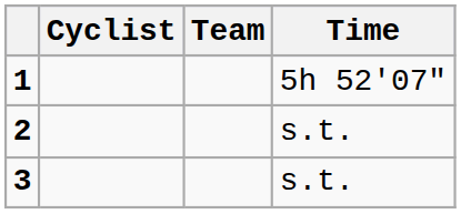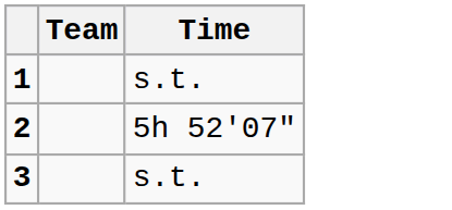 <table class="wikitable">
 <tr style="background:#ccccff;">
 <th></th>
-<th>Cyclist</th>
 <th>Team</th>
 <th>Time</th>
 </tr>
 <tr>
 <td><strong>1</strong></td>
 <td></td>
+<td>s.t.</td>
+</tr>
+<tr>
+<td><strong>2</strong></td>
 <td></td>
 <td>5h 52'07"</td>
 </tr>
 <tr>
-<td><strong>2</strong></td>
-<td></td>
-<td></td>
-<td>s.t.</td>
-</tr>
-<tr>
 <td><strong>3</strong></td>
-<td></td>
 <td></td>
 <td>s.t.</td>
 </tr>
 </table>
